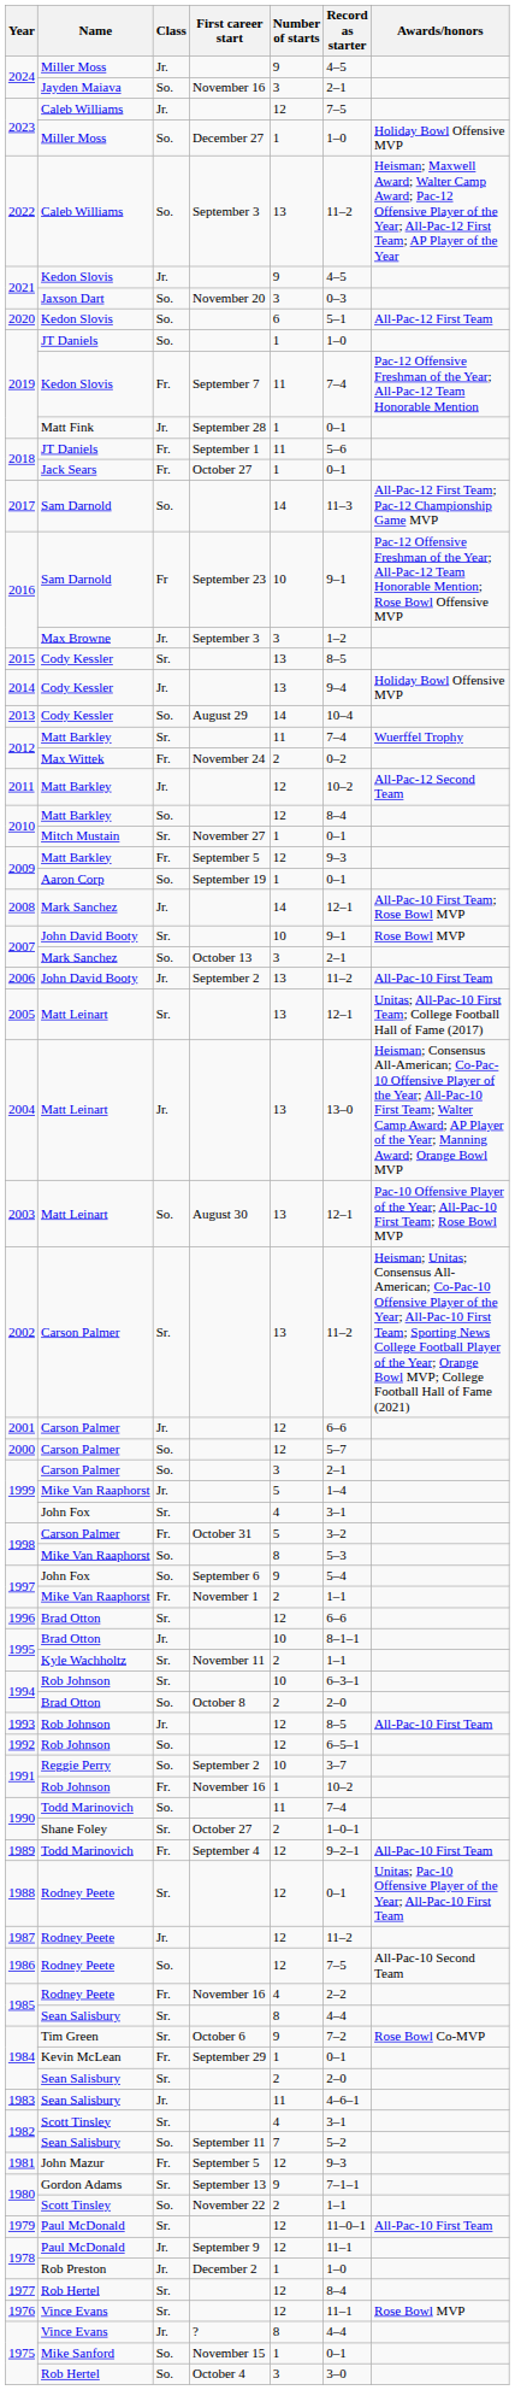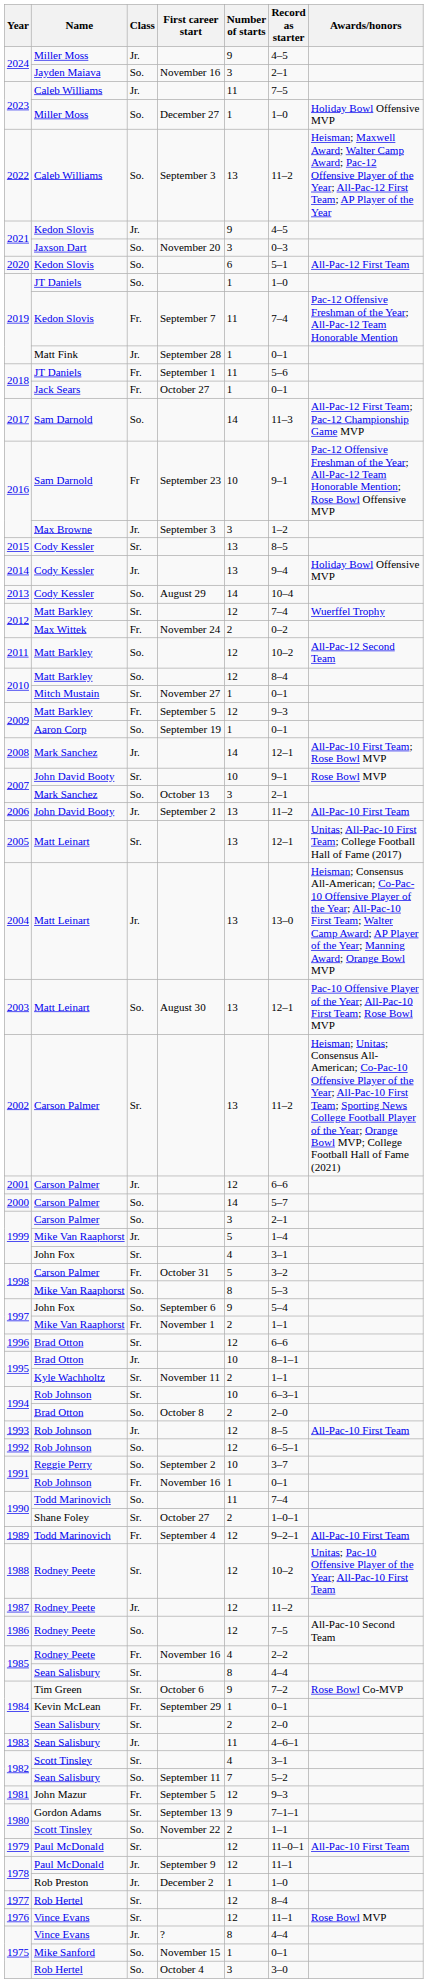 <table class="wikitable sortable">
 <tr>
 <th>Year</th>
 <th>Name</th>
 <th>Class</th>
 <th>First career start</th>
 <th>Number<br>of starts</th>
 <th>Record<br>as starter</th>
 <th>Awards/honors</th>
 </tr>
 <tr>
 <td rowspan="2"><a href='#'>2024</a></td>
 <td><a href='#'>Miller Moss</a></td>
 <td> Jr.</td>
 <td></td>
 <td>9</td>
 <td>4–5</td>
 <td></td>
 </tr>
 <tr>
 <td><a href='#'>Jayden Maiava</a></td>
 <td> So.</td>
 <td>November 16</td>
 <td>3</td>
 <td>2–1</td>
 </tr>
 <tr>
 <td rowspan="2"><a href='#'>2023</a></td>
 <td><a href='#'>Caleb Williams</a></td>
 <td>Jr.</td>
 <td></td>
-<td>12</td>
+<td>11</td>
 <td>7–5</td>
 <td></td>
 </tr>
 <tr>
 <td><a href='#'>Miller Moss</a></td>
 <td> So.</td>
 <td>December 27</td>
 <td>1</td>
 <td>1–0</td>
 <td><a href='#'>Holiday Bowl</a> Offensive MVP</td>
 </tr>
 <tr>
 <td><a href='#'>2022</a></td>
 <td><a href='#'>Caleb Williams</a></td>
 <td>So.</td>
 <td>September 3</td>
 <td>13</td>
 <td>11–2</td>
 <td><a href='#'>Heisman</a>; <a href='#'>Maxwell Award</a>; <a href='#'>Walter Camp Award</a>; <a href='#'>Pac-12 Offensive Player of the Year</a>; <a href='#'>All-Pac-12 First Team</a>; <a href='#'>AP Player of the Year</a></td>
 </tr>
 <tr>
 <td rowspan="2"><a href='#'>2021</a></td>
 <td><a href='#'>Kedon Slovis</a></td>
 <td>Jr.</td>
 <td></td>
 <td>9</td>
 <td>4–5</td>
 <td></td>
 </tr>
 <tr>
 <td><a href='#'>Jaxson Dart</a></td>
 <td> So.</td>
 <td>November 20</td>
 <td>3</td>
 <td>0–3</td>
 <td></td>
 </tr>
 <tr>
 <td><a href='#'>2020</a></td>
 <td><a href='#'>Kedon Slovis</a></td>
 <td>So.</td>
 <td></td>
 <td>6</td>
 <td>5–1</td>
 <td><a href='#'>All-Pac-12 First Team</a></td>
 </tr>
 <tr>
 <td rowspan="3"><a href='#'>2019</a></td>
 <td><a href='#'>JT Daniels</a></td>
 <td>So.</td>
 <td></td>
 <td>1</td>
 <td>1–0</td>
 <td></td>
 </tr>
 <tr>
 <td><a href='#'>Kedon Slovis</a></td>
 <td>Fr.</td>
 <td>September 7</td>
 <td>11</td>
 <td>7–4</td>
 <td><a href='#'>Pac-12 Offensive Freshman of the Year</a>; <a href='#'>All-Pac-12 Team Honorable Mention</a></td>
 </tr>
 <tr>
 <td>Matt Fink</td>
 <td> Jr.</td>
 <td>September 28</td>
 <td>1</td>
 <td>0–1</td>
 </tr>
 <tr>
 <td rowspan="2"><a href='#'>2018</a></td>
 <td><a href='#'>JT Daniels</a></td>
 <td>Fr.</td>
 <td>September 1</td>
 <td>11</td>
 <td>5–6</td>
 <td></td>
 </tr>
 <tr>
 <td><a href='#'>Jack Sears</a></td>
 <td> Fr.</td>
 <td>October 27</td>
 <td>1</td>
 <td>0–1</td>
 <td></td>
 </tr>
 <tr>
 <td><a href='#'>2017</a></td>
 <td><a href='#'>Sam Darnold</a></td>
 <td> So.</td>
 <td></td>
 <td>14</td>
 <td>11–3</td>
 <td><a href='#'>All-Pac-12 First Team</a>; <a href='#'>Pac-12 Championship Game</a> MVP</td>
 </tr>
 <tr>
 <td rowspan="2"><a href='#'>2016</a></td>
 <td><a href='#'>Sam Darnold</a></td>
 <td> Fr</td>
 <td>September 23</td>
 <td>10</td>
 <td>9–1</td>
 <td><a href='#'>Pac-12 Offensive Freshman of the Year</a>; <a href='#'>All-Pac-12 Team Honorable Mention</a>; <a href='#'>Rose Bowl</a> Offensive MVP</td>
 </tr>
 <tr>
 <td><a href='#'>Max Browne</a></td>
 <td> Jr.</td>
 <td>September 3</td>
 <td>3</td>
 <td>1–2</td>
 <td></td>
 </tr>
 <tr>
 <td><a href='#'>2015</a></td>
 <td><a href='#'>Cody Kessler</a></td>
 <td> Sr.</td>
 <td></td>
 <td>13</td>
 <td>8–5</td>
 <td></td>
 </tr>
 <tr>
 <td><a href='#'>2014</a></td>
 <td><a href='#'>Cody Kessler</a></td>
 <td> Jr.</td>
 <td></td>
 <td>13</td>
 <td>9–4</td>
 <td><a href='#'>Holiday Bowl</a> Offensive MVP</td>
 </tr>
 <tr>
 <td><a href='#'>2013</a></td>
 <td><a href='#'>Cody Kessler</a></td>
 <td> So.</td>
 <td>August 29</td>
 <td>14</td>
 <td>10–4</td>
 <td></td>
 </tr>
 <tr>
 <td rowspan=2><a href='#'>2012</a></td>
 <td><a href='#'>Matt Barkley</a></td>
 <td>Sr.</td>
 <td></td>
-<td>11</td>
+<td>12</td>
 <td>7–4</td>
 <td><a href='#'>Wuerffel Trophy</a></td>
 </tr>
 <tr>
 <td><a href='#'>Max Wittek</a></td>
 <td> Fr.</td>
 <td>November 24</td>
 <td>2</td>
 <td>0–2</td>
 <td></td>
 </tr>
 <tr>
 <td><a href='#'>2011</a></td>
 <td><a href='#'>Matt Barkley</a></td>
-<td>Jr.</td>
+<td>So.</td>
 <td></td>
 <td>12</td>
 <td>10–2</td>
 <td><a href='#'>All-Pac-12 Second Team</a></td>
 </tr>
 <tr>
 <td rowspan=2><a href='#'>2010</a></td>
 <td><a href='#'>Matt Barkley</a></td>
 <td>So.</td>
 <td></td>
 <td>12</td>
 <td>8–4</td>
 <td></td>
 </tr>
 <tr>
 <td><a href='#'>Mitch Mustain</a></td>
 <td> Sr.</td>
 <td>November 27</td>
 <td>1</td>
 <td>0–1</td>
 <td></td>
 </tr>
 <tr>
 <td rowspan=2><a href='#'>2009</a></td>
 <td><a href='#'>Matt Barkley</a></td>
 <td>Fr.</td>
 <td>September 5</td>
 <td>12</td>
 <td>9–3</td>
 <td></td>
 </tr>
 <tr>
 <td><a href='#'>Aaron Corp</a></td>
 <td> So.</td>
 <td style=white-space:nowrap>September 19</td>
 <td>1</td>
 <td>0–1</td>
 <td></td>
 </tr>
 <tr>
 <td rowspan=1><a href='#'>2008</a></td>
 <td><a href='#'>Mark Sanchez</a></td>
 <td> Jr.</td>
 <td></td>
 <td>14</td>
 <td>12–1</td>
 <td><a href='#'>All-Pac-10 First Team</a>; <a href='#'>Rose Bowl</a> MVP</td>
 </tr>
 <tr>
 <td rowspan=2><a href='#'>2007</a></td>
 <td><a href='#'>John David Booty</a></td>
 <td> Sr.</td>
 <td></td>
 <td>10</td>
 <td>9–1</td>
 <td><a href='#'>Rose Bowl</a> MVP</td>
 </tr>
 <tr>
 <td><a href='#'>Mark Sanchez</a></td>
 <td> So.</td>
 <td>October 13</td>
 <td>3</td>
 <td>2–1</td>
 <td></td>
 </tr>
 <tr>
 <td rowspan=1><a href='#'>2006</a></td>
 <td><a href='#'>John David Booty</a></td>
 <td> Jr.</td>
 <td>September 2</td>
 <td>13</td>
 <td>11–2</td>
 <td><a href='#'>All-Pac-10 First Team</a></td>
 </tr>
 <tr>
 <td rowspan=1><a href='#'>2005</a></td>
 <td><a href='#'>Matt Leinart</a></td>
 <td> Sr.</td>
 <td></td>
 <td>13</td>
 <td>12–1</td>
 <td><a href='#'>Unitas</a>; <a href='#'>All-Pac-10 First Team</a>; College Football Hall of Fame (2017)</td>
 </tr>
 <tr>
 <td rowspan=1><a href='#'>2004</a></td>
 <td><a href='#'>Matt Leinart</a></td>
 <td> Jr.</td>
 <td></td>
 <td>13</td>
 <td>13–0</td>
 <td><a href='#'>Heisman</a>; Consensus All-American; <a href='#'>Co-Pac-10 Offensive Player of the Year</a>; <a href='#'>All-Pac-10 First Team</a>; <a href='#'>Walter Camp Award</a>; <a href='#'>AP Player of the Year</a>; <a href='#'>Manning Award</a>; <a href='#'>Orange Bowl</a> MVP</td>
 </tr>
 <tr>
 <td rowspan=1><a href='#'>2003</a></td>
 <td><a href='#'>Matt Leinart</a></td>
 <td> So.</td>
 <td>August 30</td>
 <td>13</td>
 <td>12–1</td>
 <td><a href='#'>Pac-10 Offensive Player of the Year</a>; <a href='#'>All-Pac-10 First Team</a>; <a href='#'>Rose Bowl</a> MVP</td>
 </tr>
 <tr>
 <td rowspan=1><a href='#'>2002</a></td>
 <td><a href='#'>Carson Palmer</a></td>
 <td> Sr.</td>
 <td></td>
 <td>13</td>
 <td>11–2</td>
 <td><a href='#'>Heisman</a>; <a href='#'>Unitas</a>; Consensus All-American; <a href='#'>Co-Pac-10 Offensive Player of the Year</a>; <a href='#'>All-Pac-10 First Team</a>; <a href='#'>Sporting News College Football Player of the Year</a>; <a href='#'>Orange Bowl</a> MVP; College Football Hall of Fame (2021)</td>
 </tr>
 <tr>
 <td rowspan=1><a href='#'>2001</a></td>
 <td><a href='#'>Carson Palmer</a></td>
 <td> Jr.</td>
 <td></td>
 <td>12</td>
 <td>6–6</td>
 <td></td>
 </tr>
 <tr>
 <td rowspan=1><a href='#'>2000</a></td>
 <td><a href='#'>Carson Palmer</a></td>
 <td> So.</td>
 <td></td>
-<td>12</td>
+<td>14</td>
 <td>5–7</td>
 <td></td>
 </tr>
 <tr>
 <td rowspan=3><a href='#'>1999</a></td>
 <td><a href='#'>Carson Palmer</a></td>
 <td>So.</td>
 <td></td>
 <td>3</td>
 <td>2–1</td>
 <td></td>
 </tr>
 <tr>
 <td style=white-space:nowrap><a href='#'>Mike Van Raaphorst</a></td>
 <td> Jr.</td>
 <td></td>
 <td>5</td>
 <td>1–4</td>
 <td></td>
 </tr>
 <tr>
 <td>John Fox</td>
 <td> Sr.</td>
 <td></td>
 <td>4</td>
 <td>3–1</td>
 <td></td>
 </tr>
 <tr>
 <td rowspan=2><a href='#'>1998</a></td>
 <td><a href='#'>Carson Palmer</a></td>
 <td>Fr.</td>
 <td>October 31</td>
 <td>5</td>
 <td>3–2</td>
 <td></td>
 </tr>
 <tr>
 <td><a href='#'>Mike Van Raaphorst</a></td>
 <td> So.</td>
 <td></td>
 <td>8</td>
 <td>5–3</td>
 <td></td>
 </tr>
 <tr>
 <td rowspan=2><a href='#'>1997</a></td>
 <td>John Fox</td>
 <td> So.</td>
 <td>September 6</td>
 <td>9</td>
 <td>5–4</td>
 <td></td>
 </tr>
 <tr>
 <td><a href='#'>Mike Van Raaphorst</a></td>
 <td> Fr.</td>
 <td>November 1</td>
 <td>2</td>
 <td>1–1</td>
 <td></td>
 </tr>
 <tr>
 <td rowspan=1><a href='#'>1996</a></td>
 <td><a href='#'>Brad Otton</a></td>
 <td> Sr.</td>
 <td></td>
 <td>12</td>
 <td>6–6</td>
 <td></td>
 </tr>
 <tr>
 <td rowspan=2><a href='#'>1995</a></td>
 <td><a href='#'>Brad Otton</a></td>
 <td> Jr.</td>
 <td></td>
 <td>10</td>
 <td>8–1–1</td>
 <td></td>
 </tr>
 <tr>
 <td><a href='#'>Kyle Wachholtz</a></td>
 <td> Sr.</td>
 <td>November 11</td>
 <td>2</td>
 <td>1–1</td>
 <td></td>
 </tr>
 <tr>
 <td rowspan=2><a href='#'>1994</a></td>
 <td><a href='#'>Rob Johnson</a></td>
 <td>Sr.</td>
 <td></td>
 <td>10</td>
 <td>6–3–1</td>
 <td></td>
 </tr>
 <tr>
 <td><a href='#'>Brad Otton</a></td>
 <td> So.</td>
 <td>October 8</td>
 <td>2</td>
 <td>2–0</td>
 <td></td>
 </tr>
 <tr>
 <td rowspan=1><a href='#'>1993</a></td>
 <td><a href='#'>Rob Johnson</a></td>
 <td>Jr.</td>
 <td></td>
 <td>12</td>
 <td>8–5</td>
 <td><a href='#'>All-Pac-10 First Team</a></td>
 </tr>
 <tr>
 <td rowspan=1><a href='#'>1992</a></td>
 <td><a href='#'>Rob Johnson</a></td>
 <td>So.</td>
 <td></td>
 <td>12</td>
 <td>6–5–1</td>
 <td></td>
 </tr>
 <tr>
 <td rowspan=2><a href='#'>1991</a></td>
 <td><a href='#'>Reggie Perry</a></td>
 <td> So.</td>
 <td>September 2</td>
 <td>10</td>
 <td>3–7</td>
 <td></td>
 </tr>
 <tr>
 <td><a href='#'>Rob Johnson</a></td>
 <td>Fr.</td>
 <td>November 16</td>
 <td>1</td>
-<td>10–2</td>
+<td>0–1</td>
 <td></td>
 </tr>
 <tr>
 <td rowspan=2><a href='#'>1990</a></td>
 <td><a href='#'>Todd Marinovich</a></td>
 <td> So.</td>
 <td></td>
 <td>11</td>
 <td>7–4</td>
 <td></td>
 </tr>
 <tr>
 <td>Shane Foley</td>
 <td> Sr.</td>
 <td>October 27</td>
 <td>2</td>
 <td>1–0–1</td>
 <td></td>
 </tr>
 <tr>
 <td><a href='#'>1989</a></td>
 <td><a href='#'>Todd Marinovich</a></td>
 <td> Fr.</td>
 <td>September 4</td>
 <td>12</td>
 <td>9–2–1</td>
 <td><a href='#'>All-Pac-10 First Team</a></td>
 </tr>
 <tr>
 <td><a href='#'>1988</a></td>
 <td><a href='#'>Rodney Peete</a></td>
 <td> Sr.</td>
 <td></td>
 <td>12</td>
-<td>0–1</td>
+<td>10–2</td>
 <td><a href='#'>Unitas</a>; <a href='#'>Pac-10 Offensive Player of the Year</a>; <a href='#'>All-Pac-10 First Team</a></td>
 </tr>
 <tr>
 <td><a href='#'>1987</a></td>
 <td><a href='#'>Rodney Peete</a></td>
 <td> Jr.</td>
 <td></td>
 <td>12</td>
 <td>11–2</td>
 <td></td>
 </tr>
 <tr>
 <td><a href='#'>1986</a></td>
 <td><a href='#'>Rodney Peete</a></td>
 <td> So.</td>
 <td></td>
 <td>12</td>
 <td>7–5</td>
 <td>All-Pac-10 Second Team</td>
 </tr>
 <tr>
 <td rowspan=2><a href='#'>1985</a></td>
 <td><a href='#'>Rodney Peete</a></td>
 <td> Fr.</td>
 <td>November 16</td>
 <td>4</td>
 <td>2–2</td>
 <td></td>
 </tr>
 <tr>
 <td><a href='#'>Sean Salisbury</a></td>
 <td> Sr.</td>
 <td></td>
 <td>8</td>
 <td>4–4</td>
 <td></td>
 </tr>
 <tr>
 <td rowspan=3><a href='#'>1984</a></td>
 <td>Tim Green</td>
 <td>Sr.</td>
 <td>October 6</td>
 <td>9</td>
 <td>7–2</td>
 <td><a href='#'>Rose Bowl</a> Co-MVP</td>
 </tr>
 <tr>
 <td>Kevin McLean</td>
 <td> Fr.</td>
 <td>September 29</td>
 <td>1</td>
 <td>0–1</td>
 <td></td>
 </tr>
 <tr>
 <td><a href='#'>Sean Salisbury</a></td>
 <td>Sr.</td>
 <td></td>
 <td>2</td>
 <td>2–0</td>
 <td></td>
 </tr>
 <tr>
 <td><a href='#'>1983</a></td>
 <td><a href='#'>Sean Salisbury</a></td>
 <td>Jr.</td>
 <td></td>
 <td>11</td>
 <td>4–6–1</td>
 <td></td>
 </tr>
 <tr>
 <td rowspan=2><a href='#'>1982</a></td>
 <td><a href='#'>Scott Tinsley</a></td>
 <td>Sr.</td>
 <td></td>
 <td>4</td>
 <td>3–1</td>
 <td></td>
 </tr>
 <tr>
 <td><a href='#'>Sean Salisbury</a></td>
 <td>So.</td>
 <td>September 11</td>
 <td>7</td>
 <td>5–2</td>
 <td></td>
 </tr>
 <tr>
 <td><a href='#'>1981</a></td>
 <td>John Mazur</td>
 <td> Fr.</td>
 <td>September 5</td>
 <td>12</td>
 <td>9–3</td>
 <td></td>
 </tr>
 <tr>
 <td rowspan=2><a href='#'>1980</a></td>
 <td>Gordon Adams</td>
 <td> Sr.</td>
 <td>September 13</td>
 <td>9</td>
 <td>7–1–1</td>
 <td></td>
 </tr>
 <tr>
 <td><a href='#'>Scott Tinsley</a></td>
 <td>So.</td>
 <td>November 22</td>
 <td>2</td>
 <td>1–1</td>
 <td></td>
 </tr>
 <tr>
 <td><a href='#'>1979</a></td>
 <td><a href='#'>Paul McDonald</a></td>
 <td>Sr.</td>
 <td></td>
 <td>12</td>
 <td>11–0–1</td>
 <td><a href='#'>All-Pac-10 First Team</a></td>
 </tr>
 <tr>
 <td rowspan=2><a href='#'>1978</a></td>
 <td><a href='#'>Paul McDonald</a></td>
 <td>Jr.</td>
 <td>September 9</td>
 <td>12</td>
 <td>11–1</td>
 <td></td>
 </tr>
 <tr>
 <td>Rob Preston</td>
 <td>Jr.</td>
 <td>December 2</td>
 <td>1</td>
 <td>1–0</td>
 <td></td>
 </tr>
 <tr>
 <td><a href='#'>1977</a></td>
 <td><a href='#'>Rob Hertel</a></td>
 <td>Sr.</td>
 <td></td>
 <td>12</td>
 <td>8–4</td>
 </tr>
 <tr>
 <td><a href='#'>1976</a></td>
 <td><a href='#'>Vince Evans</a></td>
 <td>Sr.</td>
 <td></td>
 <td>12</td>
 <td>11–1</td>
 <td><a href='#'>Rose Bowl</a> MVP</td>
 </tr>
 <tr>
 <td rowspan=3><a href='#'>1975</a></td>
 <td><a href='#'>Vince Evans</a></td>
 <td>Jr.</td>
 <td>?</td>
 <td>8</td>
 <td>4–4</td>
 <td></td>
 </tr>
 <tr>
 <td><a href='#'>Mike Sanford</a></td>
 <td>So.</td>
 <td>November 15</td>
 <td>1</td>
 <td>0–1</td>
 <td></td>
 </tr>
 <tr>
 <td><a href='#'>Rob Hertel</a></td>
 <td>So.</td>
 <td>October 4</td>
 <td>3</td>
 <td>3–0</td>
 <td></td>
 </tr>
 </table>
